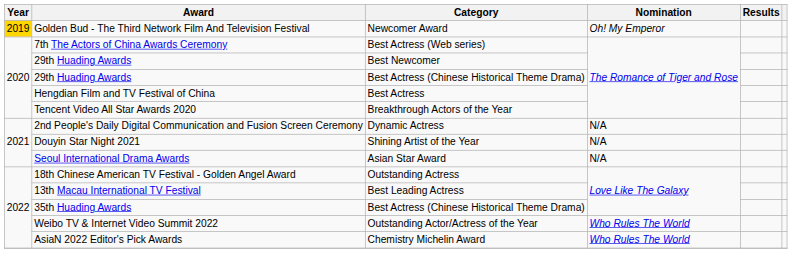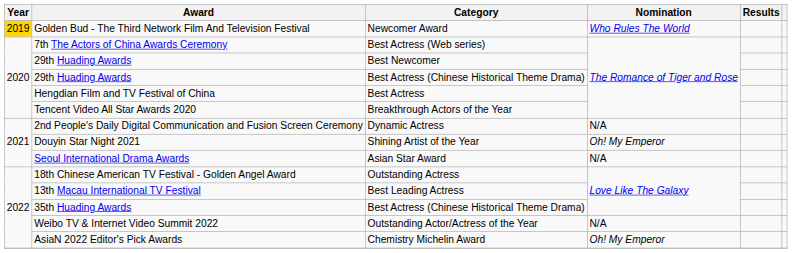 <table class="wikitable sortable">
 <tr>
 <th>Year</th>
 <th>Award</th>
 <th>Category</th>
 <th>Nomination</th>
 <th>Results</th>
 <th class="unsortable"></th>
 </tr>
 <tr>
 <td style="background: gold;">2019</td>
 <td>Golden Bud - The Third Network Film And Television Festival</td>
 <td>Newcomer Award</td>
-<td><em>Oh! My Emperor</em></td>
+<td><em><a href='#'>Who Rules The World</a></em></td>
 <td></td>
 <td></td>
 </tr>
 <tr>
 <td rowspan="5">2020</td>
 <td>7th <a href='#'>The Actors of China Awards Ceremony</a></td>
 <td>Best Actress (Web series)</td>
 <td rowspan="5"><em><a href='#'>The Romance of Tiger and Rose</a></em></td>
 <td></td>
 <td></td>
 </tr>
 <tr>
 <td>29th <a href='#'>Huading Awards</a></td>
 <td>Best Newcomer</td>
 <td></td>
 <td></td>
 </tr>
 <tr>
 <td>29th <a href='#'>Huading Awards</a></td>
 <td>Best Actress (Chinese Historical Theme Drama)</td>
 <td></td>
 <td></td>
 </tr>
 <tr>
 <td>Hengdian Film and TV Festival of China</td>
 <td>Best Actress</td>
 <td></td>
 <td></td>
 </tr>
 <tr>
 <td>Tencent Video All Star Awards 2020</td>
 <td>Breakthrough Actors of the Year</td>
 <td></td>
 <td></td>
 </tr>
 <tr>
 <td rowspan="3">2021</td>
 <td>2nd People's Daily Digital Communication and Fusion Screen Ceremony</td>
 <td>Dynamic Actress</td>
 <td>N/A</td>
 <td></td>
 <td></td>
 </tr>
 <tr>
 <td>Douyin Star Night 2021</td>
 <td>Shining Artist of the Year</td>
-<td>N/A</td>
+<td><em>Oh! My Emperor</em></td>
 <td></td>
 <td></td>
 </tr>
 <tr>
 <td><a href='#'>Seoul International Drama Awards</a></td>
 <td>Asian Star Award</td>
 <td>N/A</td>
 <td></td>
 <td></td>
 </tr>
 <tr>
 <td rowspan="5">2022</td>
 <td>18th Chinese American TV Festival - Golden Angel Award</td>
 <td>Outstanding Actress</td>
 <td rowspan="3"><em><a href='#'>Love Like The Galaxy</a></em></td>
 <td></td>
 <td></td>
 </tr>
 <tr>
 <td>13th <a href='#'>Macau International TV Festival</a></td>
 <td>Best Leading Actress</td>
 <td></td>
 <td></td>
 </tr>
 <tr>
 <td>35th <a href='#'>Huading Awards</a></td>
 <td>Best Actress (Chinese Historical Theme Drama)</td>
 <td></td>
 <td></td>
 </tr>
 <tr>
 <td>Weibo TV & Internet Video Summit 2022</td>
 <td>Outstanding Actor/Actress of the Year</td>
-<td><em><a href='#'>Who Rules The World</a></em></td>
+<td>N/A</td>
 <td></td>
 <td></td>
 </tr>
 <tr>
 <td>AsiaN 2022 Editor's Pick Awards</td>
 <td>Chemistry Michelin Award</td>
-<td><em><a href='#'>Who Rules The World</a></em></td>
+<td><em>Oh! My Emperor</em></td>
 <td></td>
 <td></td>
 </tr>
 <tr>
 </tr>
 </table>
